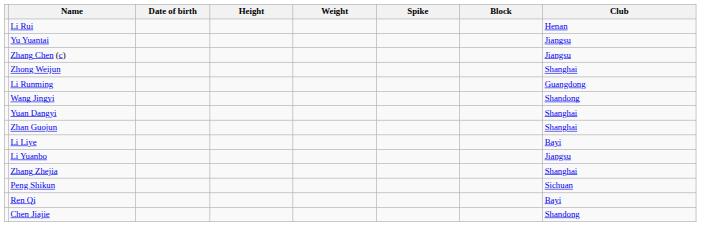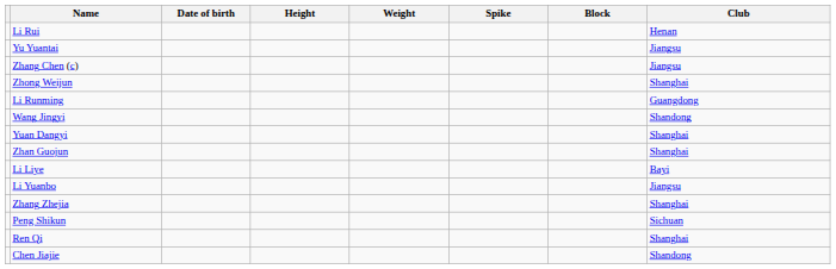 <table class="wikitable sortable" style="font-size:90%; text-align:center;">
 <tr>
 <th></th>
 <th style="width:14em">Name</th>
 <th style="width:8em">Date of birth</th>
 <th style="width:9em">Height</th>
 <th style="width:9em">Weight</th>
 <th style="width:9em">Spike</th>
 <th style="width:9em">Block</th>
 <th style="width:17em">Club</th>
 </tr>
 <tr>
 <td></td>
 <td align=left><a href='#'>Li Rui</a></td>
 <td align=right></td>
 <td></td>
 <td></td>
 <td></td>
 <td></td>
 <td align="left"> <a href='#'>Henan</a></td>
 </tr>
 <tr>
 <td></td>
 <td align=left><a href='#'>Yu Yuantai</a></td>
 <td align=right></td>
 <td></td>
 <td></td>
 <td></td>
 <td></td>
 <td align="left"> <a href='#'>Jiangsu</a></td>
 </tr>
 <tr>
 <td></td>
 <td align=left><a href='#'>Zhang Chen</a> (<a href='#'>c</a>)</td>
 <td align=right></td>
 <td></td>
 <td></td>
 <td></td>
 <td></td>
 <td align="left"> <a href='#'>Jiangsu</a></td>
 </tr>
 <tr>
 <td></td>
 <td align=left><a href='#'>Zhong Weijun</a></td>
 <td align=right></td>
 <td></td>
 <td></td>
 <td></td>
 <td></td>
 <td align="left"> <a href='#'>Shanghai</a></td>
 </tr>
 <tr>
 <td></td>
 <td align=left><a href='#'>Li Runming</a></td>
 <td align=right></td>
 <td></td>
 <td></td>
 <td></td>
 <td></td>
 <td align="left"> <a href='#'>Guangdong</a></td>
 </tr>
 <tr>
 <td></td>
 <td align=left><a href='#'>Wang Jingyi</a></td>
 <td align=right></td>
 <td></td>
 <td></td>
 <td></td>
 <td></td>
 <td align="left"> <a href='#'>Shandong</a></td>
 </tr>
 <tr>
 <td></td>
 <td align=left><a href='#'>Yuan Dangyi</a></td>
 <td align=right></td>
 <td></td>
 <td></td>
 <td></td>
 <td></td>
 <td align="left"> <a href='#'>Shanghai</a></td>
 </tr>
 <tr>
 <td></td>
 <td align=left><a href='#'>Zhan Guojun</a></td>
 <td align=right></td>
 <td></td>
 <td></td>
 <td></td>
 <td></td>
 <td align="left"> <a href='#'>Shanghai</a></td>
 </tr>
 <tr>
 <td></td>
 <td align=left><a href='#'>Li Liye</a></td>
 <td align=right></td>
 <td></td>
 <td></td>
 <td></td>
 <td></td>
 <td align="left"> <a href='#'>Bayi</a></td>
 </tr>
 <tr>
 <td></td>
 <td align=left><a href='#'>Li Yuanbo</a></td>
 <td align=right></td>
 <td></td>
 <td></td>
 <td></td>
 <td></td>
 <td align="left"> <a href='#'>Jiangsu</a></td>
 </tr>
 <tr>
 <td></td>
 <td align=left><a href='#'>Zhang Zhejia</a></td>
 <td align=right></td>
 <td></td>
 <td></td>
 <td></td>
 <td></td>
 <td align="left"> <a href='#'>Shanghai</a></td>
 </tr>
 <tr>
 <td></td>
 <td align=left><a href='#'>Peng Shikun</a></td>
 <td align=right></td>
 <td></td>
 <td></td>
 <td></td>
 <td></td>
 <td align="left"> <a href='#'>Sichuan</a></td>
 </tr>
 <tr>
 <td></td>
 <td align=left><a href='#'>Ren Qi</a></td>
 <td align=right></td>
 <td></td>
 <td></td>
 <td></td>
 <td></td>
-<td align="left"> <a href='#'>Bayi</a></td>
+<td align="left"> <a href='#'>Shanghai</a></td>
 </tr>
 <tr>
 <td></td>
 <td align=left><a href='#'>Chen Jiajie</a></td>
 <td align=right></td>
 <td></td>
 <td></td>
 <td></td>
 <td></td>
 <td align="left"> <a href='#'>Shandong</a></td>
 </tr>
 </table>
